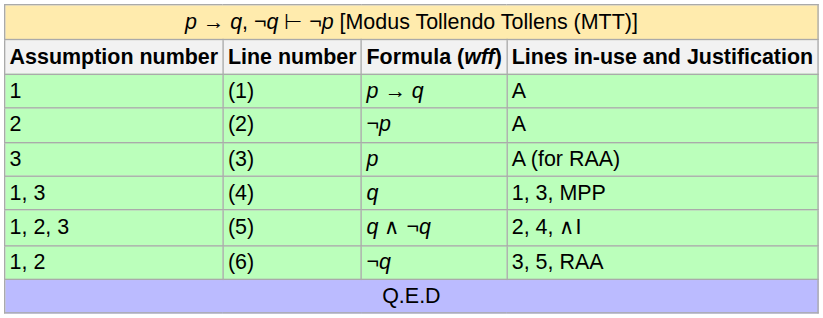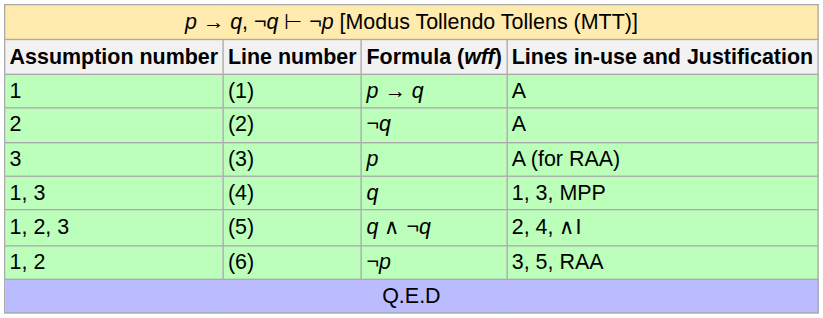 <table class="wikitable">
 <tr>
 <td colspan="4" align="center" bgcolor="#FFEBAD"><em>p</em> → <em>q</em>, ¬<em>q</em> ⊢ ¬<em>p</em>  [Modus Tollendo Tollens (MTT)]</td>
 </tr>
 <tr>
 <th>Assumption number</th>
 <th>Line number</th>
 <th>Formula (<em>wff</em>)</th>
 <th>Lines in-use and Justification</th>
 </tr>
 <tr>
 <td bgcolor="#bbffbb">1</td>
 <td bgcolor="#bbffbb">(1)</td>
 <td bgcolor="#bbffbb"><em>p</em> → <em>q</em></td>
 <td bgcolor="#bbffbb">A</td>
 </tr>
 <tr>
 <td bgcolor="#bbffbb">2</td>
 <td bgcolor="#bbffbb">(2)</td>
-<td bgcolor="#bbffbb">¬<em>p</em></td>
+<td bgcolor="#bbffbb">¬<em>q</em></td>
 <td bgcolor="#bbffbb">A</td>
 </tr>
 <tr>
 <td bgcolor="#bbffbb">3</td>
 <td bgcolor="#bbffbb">(3)</td>
 <td bgcolor="#bbffbb"><em>p</em></td>
 <td bgcolor="#bbffbb">A (for RAA)</td>
 </tr>
 <tr>
 <td bgcolor="#bbffbb">1, 3</td>
 <td bgcolor="#bbffbb">(4)</td>
 <td bgcolor="#bbffbb"><em>q</em></td>
 <td bgcolor="#bbffbb">1, 3, MPP</td>
 </tr>
 <tr>
 <td bgcolor="#bbffbb">1, 2, 3</td>
 <td bgcolor="#bbffbb">(5)</td>
 <td bgcolor="#bbffbb"><em>q</em> ∧ ¬<em>q</em></td>
 <td bgcolor="#bbffbb">2, 4, ∧I</td>
 </tr>
 <tr>
 <td bgcolor="#bbffbb">1, 2</td>
 <td bgcolor="#bbffbb">(6)</td>
-<td bgcolor="#bbffbb">¬<em>q</em></td>
+<td bgcolor="#bbffbb">¬<em>p</em></td>
 <td bgcolor="#bbffbb">3, 5, RAA</td>
 </tr>
 <tr>
 <td colspan="4" align="center" bgcolor="#BBBBFF">Q.E.D</td>
 </tr>
 </table>
